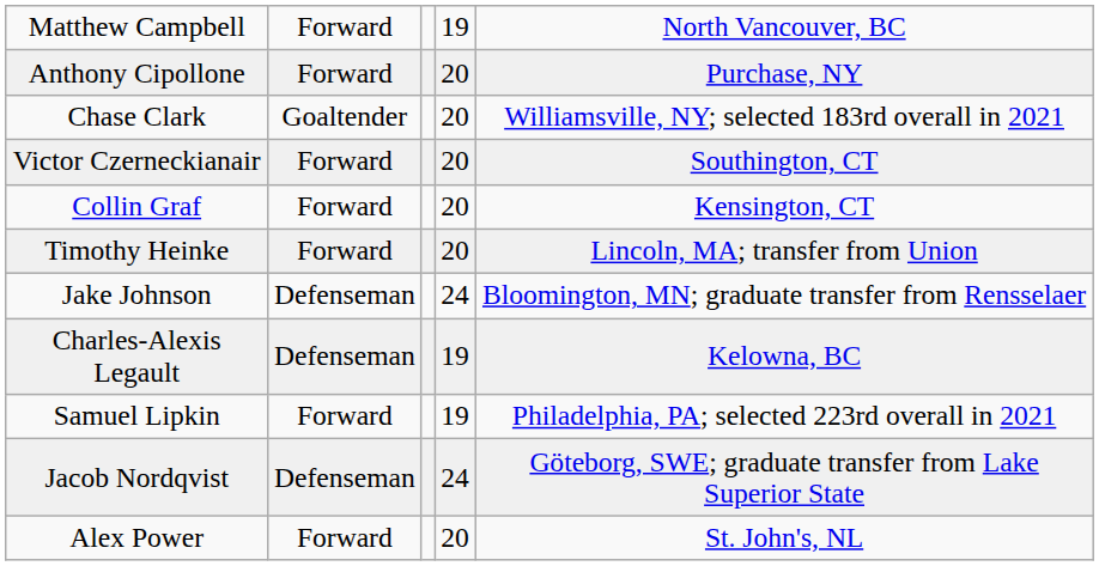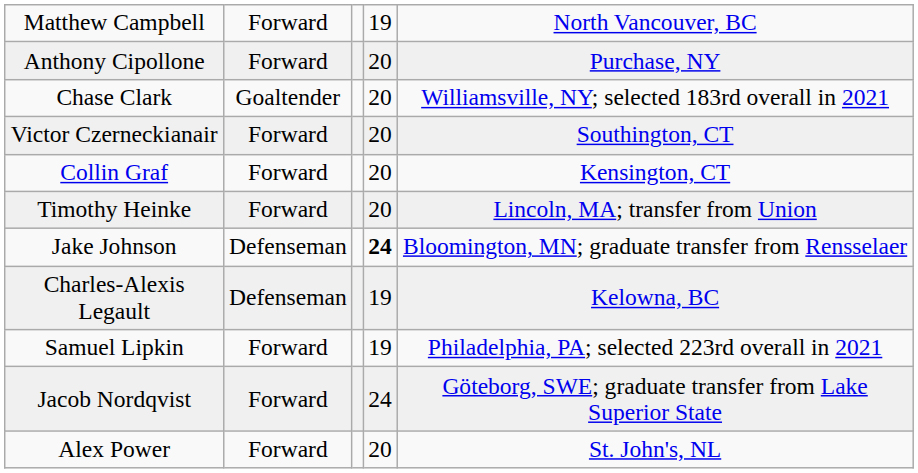 <table class="wikitable" width="70%">
 <tr align="center" bgcolor="">
 <td>Matthew Campbell</td>
 <td>Forward</td>
 <td></td>
 <td>19</td>
 <td><a href='#'>North Vancouver, BC</a></td>
 </tr>
 <tr align="center" bgcolor="f0f0f0">
 <td>Anthony Cipollone</td>
 <td>Forward</td>
 <td></td>
 <td>20</td>
 <td><a href='#'>Purchase, NY</a></td>
 </tr>
 <tr align="center" bgcolor="">
 <td>Chase Clark</td>
 <td>Goaltender</td>
 <td></td>
 <td>20</td>
 <td><a href='#'>Williamsville, NY</a>; selected 183rd overall in <a href='#'>2021</a></td>
 </tr>
 <tr align="center" bgcolor="f0f0f0">
 <td>Victor Czerneckianair</td>
 <td>Forward</td>
 <td></td>
 <td>20</td>
 <td><a href='#'>Southington, CT</a></td>
 </tr>
 <tr align="center" bgcolor="">
 <td><a href='#'>Collin Graf</a></td>
 <td>Forward</td>
 <td></td>
 <td>20</td>
 <td><a href='#'>Kensington, CT</a></td>
 </tr>
 <tr align="center" bgcolor="f0f0f0">
 <td>Timothy Heinke</td>
 <td>Forward</td>
 <td></td>
 <td>20</td>
 <td><a href='#'>Lincoln, MA</a>; transfer from <a href='#'>Union</a></td>
 </tr>
 <tr align="center" bgcolor="">
 <td>Jake Johnson</td>
 <td>Defenseman</td>
 <td></td>
-<td>24</td>
+<td><strong>24</strong></td>
 <td><a href='#'>Bloomington, MN</a>; graduate transfer from <a href='#'>Rensselaer</a></td>
 </tr>
 <tr align="center" bgcolor="f0f0f0">
 <td>Charles-Alexis Legault</td>
 <td>Defenseman</td>
 <td></td>
 <td>19</td>
 <td><a href='#'>Kelowna, BC</a></td>
 </tr>
 <tr align="center" bgcolor="">
 <td>Samuel Lipkin</td>
 <td>Forward</td>
 <td></td>
 <td>19</td>
 <td><a href='#'>Philadelphia, PA</a>; selected 223rd overall in <a href='#'>2021</a></td>
 </tr>
 <tr align="center" bgcolor="f0f0f0">
 <td>Jacob Nordqvist</td>
-<td>Defenseman</td>
+<td>Forward</td>
 <td></td>
 <td>24</td>
 <td><a href='#'>Göteborg, SWE</a>; graduate transfer from <a href='#'>Lake Superior State</a></td>
 </tr>
 <tr align="center" bgcolor="">
 <td>Alex Power</td>
 <td>Forward</td>
 <td></td>
 <td>20</td>
 <td><a href='#'>St. John's, NL</a></td>
 </tr>
 </table>
